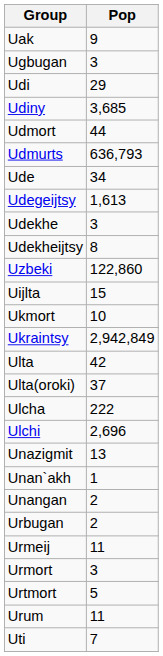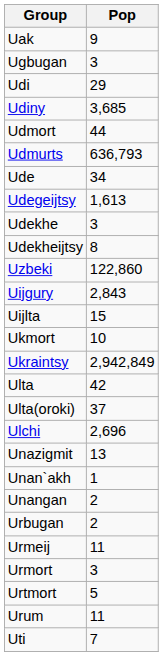 <table class = "wikitable sortable">
 <tr>
 <th>Group</th>
 <th>Pop</th>
 </tr>
 <tr>
 <td>Uak</td>
 <td>9</td>
 </tr>
 <tr>
 <td>Ugbugan</td>
 <td>3</td>
 </tr>
 <tr>
 <td>Udi</td>
 <td>29</td>
 </tr>
 <tr>
 <td><a href='#'>Udiny</a></td>
 <td>3,685</td>
 </tr>
 <tr>
 <td>Udmort</td>
 <td>44</td>
 </tr>
 <tr>
 <td><a href='#'>Udmurts</a></td>
 <td>636,793</td>
 </tr>
 <tr>
 <td>Ude</td>
 <td>34</td>
 </tr>
 <tr>
 <td><a href='#'>Udegeijtsy</a></td>
 <td>1,613</td>
 </tr>
 <tr>
 <td>Udekhe</td>
 <td>3</td>
 </tr>
 <tr>
 <td>Udekheijtsy</td>
 <td>8</td>
 </tr>
 <tr>
 <td><a href='#'>Uzbeki</a></td>
 <td>122,860</td>
 </tr>
 <tr>
+<td><a href='#'>Uijgury</a></td>
+<td>2,843</td>
+</tr>
+<tr>
 <td>Uijlta</td>
 <td>15</td>
 </tr>
 <tr>
 <td>Ukmort</td>
 <td>10</td>
 </tr>
 <tr>
 <td><a href='#'>Ukraintsy</a></td>
 <td>2,942,849</td>
 </tr>
 <tr>
 <td>Ulta</td>
 <td>42</td>
 </tr>
 <tr>
 <td>Ulta(oroki)</td>
 <td>37</td>
-</tr>
-<tr>
-<td>Ulcha</td>
-<td>222</td>
 </tr>
 <tr>
 <td><a href='#'>Ulchi</a></td>
 <td>2,696</td>
 </tr>
 <tr>
 <td>Unazigmit</td>
 <td>13</td>
 </tr>
 <tr>
 <td>Unan`akh</td>
 <td>1</td>
 </tr>
 <tr>
 <td>Unangan</td>
 <td>2</td>
 </tr>
 <tr>
 <td>Urbugan</td>
 <td>2</td>
 </tr>
 <tr>
 <td>Urmeij</td>
 <td>11</td>
 </tr>
 <tr>
 <td>Urmort</td>
 <td>3</td>
 </tr>
 <tr>
 <td>Urtmort</td>
 <td>5</td>
 </tr>
 <tr>
 <td>Urum</td>
 <td>11</td>
 </tr>
 <tr>
 <td>Uti</td>
 <td>7</td>
 </tr>
 </table>
